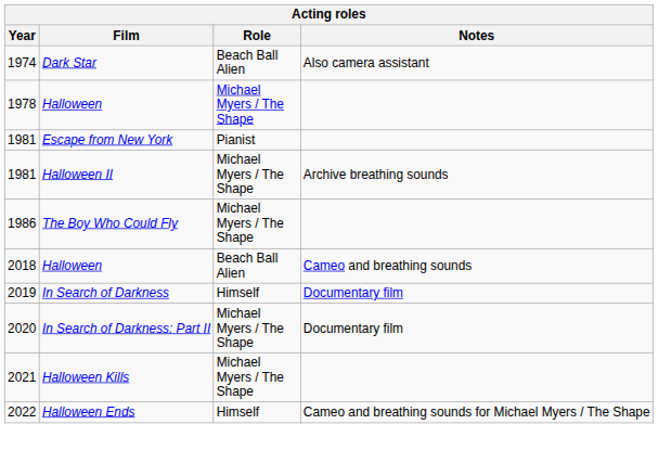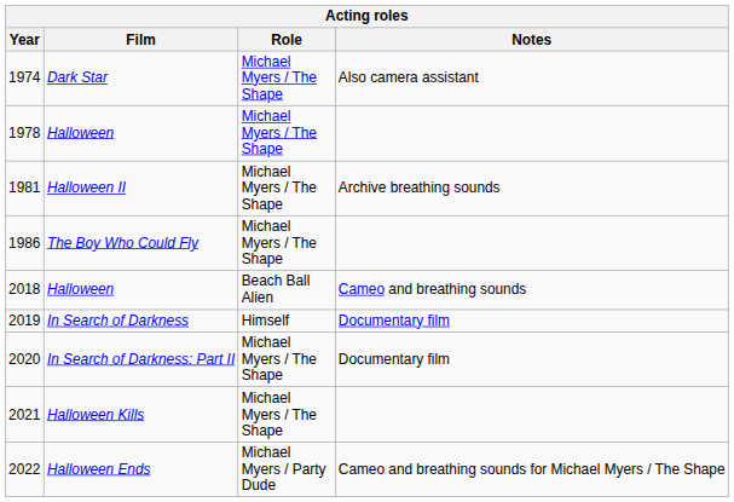 <table class="wikitable sortable">
 <tr>
 <th colspan="4">Acting roles</th>
 </tr>
 <tr>
 <th>Year</th>
 <th>Film</th>
 <th width=101>Role</th>
 <th>Notes</th>
 </tr>
 <tr>
 <td>1974</td>
 <td><em><a href='#'>Dark Star</a></em></td>
-<td>Beach Ball Alien</td>
+<td><a href='#'>Michael Myers / The Shape</a></td>
 <td>Also camera assistant</td>
 </tr>
 <tr>
 <td>1978</td>
 <td><em><a href='#'>Halloween</a></em></td>
 <td><a href='#'>Michael Myers / The Shape</a></td>
-<td></td>
-</tr>
-<tr>
-<td>1981</td>
-<td><em><a href='#'>Escape from New York</a></em></td>
-<td>Pianist</td>
 <td></td>
 </tr>
 <tr>
 <td>1981</td>
 <td><em><a href='#'>Halloween II</a></em></td>
 <td>Michael Myers / The Shape</td>
 <td>Archive breathing sounds</td>
 </tr>
 <tr>
 <td>1986</td>
 <td><em><a href='#'>The Boy Who Could Fly</a></em></td>
 <td>Michael Myers / The Shape</td>
 <td></td>
 </tr>
 <tr>
 <td>2018</td>
 <td><em><a href='#'>Halloween</a></em></td>
 <td>Beach Ball Alien</td>
 <td><a href='#'>Cameo</a> and breathing sounds</td>
 </tr>
 <tr>
 <td>2019</td>
 <td><em><a href='#'>In Search of Darkness</a></em></td>
 <td>Himself</td>
 <td><a href='#'>Documentary film</a></td>
 </tr>
 <tr>
 <td>2020</td>
 <td><em><a href='#'>In Search of Darkness: Part II</a></em></td>
 <td>Michael Myers / The Shape</td>
 <td>Documentary film</td>
 </tr>
 <tr>
 <td>2021</td>
 <td><em><a href='#'>Halloween Kills</a></em></td>
 <td>Michael Myers / The Shape</td>
 <td></td>
 </tr>
 <tr>
 <td>2022</td>
 <td><em><a href='#'>Halloween Ends</a></em></td>
-<td>Himself</td>
+<td>Michael Myers / Party Dude</td>
 <td>Cameo and breathing sounds for Michael Myers / The Shape</td>
 </tr>
 </table>
